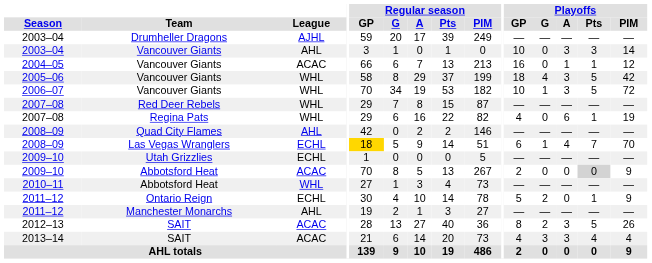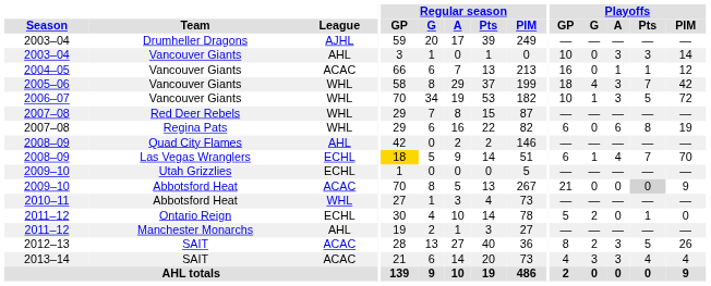 <table border="0" cellpadding="1" cellspacing="0" style="text-align:center; width:60em">
 <tr bgcolor="#e0e0e0">
 <th colspan="3" bgcolor="#ffffff"></th>
 <th rowspan="99" bgcolor="#ffffff"></th>
 <th colspan="5"><a href='#'>Regular season</a></th>
 <th rowspan="99" bgcolor="#ffffff"></th>
 <th colspan="5"><a href='#'>Playoffs</a></th>
 </tr>
 <tr bgcolor="#e0e0e0">
 <th><a href='#'>Season</a></th>
 <th>Team</th>
 <th>League</th>
 <th>GP</th>
 <th><a href='#'>G</a></th>
 <th><a href='#'>A</a></th>
 <th><a href='#'>Pts</a></th>
 <th><a href='#'>PIM</a></th>
 <th>GP</th>
 <th>G</th>
 <th>A</th>
 <th>Pts</th>
 <th>PIM</th>
 </tr>
 <tr>
 <td>2003–04</td>
 <td><a href='#'>Drumheller Dragons</a></td>
 <td><a href='#'>AJHL</a></td>
 <td>59</td>
 <td>20</td>
 <td>17</td>
 <td>39</td>
 <td>249</td>
 <td>—</td>
 <td>—</td>
 <td>—</td>
 <td>—</td>
 <td>—</td>
 </tr>
 <tr bgcolor="#f0f0f0">
 <td><a href='#'>2003–04</a></td>
 <td><a href='#'>Vancouver Giants</a></td>
 <td>AHL</td>
 <td>3</td>
 <td>1</td>
 <td>0</td>
 <td>1</td>
 <td>0</td>
 <td>10</td>
 <td>0</td>
 <td>3</td>
 <td>3</td>
 <td>14</td>
 </tr>
 <tr>
 <td><a href='#'>2004–05</a></td>
 <td>Vancouver Giants</td>
 <td>ACAC</td>
 <td>66</td>
 <td>6</td>
 <td>7</td>
 <td>13</td>
 <td>213</td>
 <td>16</td>
 <td>0</td>
 <td>1</td>
 <td>1</td>
 <td>12</td>
 </tr>
 <tr bgcolor="#f0f0f0">
 <td><a href='#'>2005–06</a></td>
 <td>Vancouver Giants</td>
 <td>WHL</td>
 <td>58</td>
 <td>8</td>
 <td>29</td>
 <td>37</td>
 <td>199</td>
 <td>18</td>
 <td>4</td>
 <td>3</td>
-<td>5</td>
+<td>7</td>
 <td>42</td>
 </tr>
 <tr>
 <td><a href='#'>2006–07</a></td>
 <td>Vancouver Giants</td>
 <td>WHL</td>
 <td>70</td>
 <td>34</td>
 <td>19</td>
 <td>53</td>
 <td>182</td>
 <td>10</td>
 <td>1</td>
 <td>3</td>
 <td>5</td>
 <td>72</td>
 </tr>
 <tr bgcolor="#f0f0f0">
 <td><a href='#'>2007–08</a></td>
 <td><a href='#'>Red Deer Rebels</a></td>
 <td>WHL</td>
 <td>29</td>
 <td>7</td>
 <td>8</td>
 <td>15</td>
 <td>87</td>
 <td>—</td>
 <td>—</td>
 <td>—</td>
 <td>—</td>
 <td>—</td>
 </tr>
 <tr>
 <td>2007–08</td>
 <td><a href='#'>Regina Pats</a></td>
 <td>WHL</td>
 <td>29</td>
 <td>6</td>
 <td>16</td>
 <td>22</td>
 <td>82</td>
-<td>4</td>
+<td>6</td>
 <td>0</td>
 <td>6</td>
-<td>1</td>
+<td>8</td>
 <td>19</td>
 </tr>
 <tr bgcolor="#f0f0f0">
 <td><a href='#'>2008–09</a></td>
 <td><a href='#'>Quad City Flames</a></td>
 <td><a href='#'>AHL</a></td>
 <td>42</td>
 <td>0</td>
 <td>2</td>
 <td>2</td>
 <td>146</td>
 <td>—</td>
 <td>—</td>
 <td>—</td>
 <td>—</td>
 <td>—</td>
 </tr>
 <tr>
 <td><a href='#'>2008–09</a></td>
 <td><a href='#'>Las Vegas Wranglers</a></td>
 <td><a href='#'>ECHL</a></td>
 <td style="background: gold;">18</td>
 <td>5</td>
 <td>9</td>
 <td>14</td>
 <td>51</td>
 <td>6</td>
 <td>1</td>
 <td>4</td>
 <td>7</td>
 <td>70</td>
 </tr>
 <tr bgcolor="#f0f0f0">
 <td><a href='#'>2009–10</a></td>
 <td><a href='#'>Utah Grizzlies</a></td>
 <td>ECHL</td>
 <td>1</td>
 <td>0</td>
 <td>0</td>
 <td>0</td>
 <td>5</td>
 <td>—</td>
 <td>—</td>
 <td>—</td>
 <td>—</td>
 <td>—</td>
 </tr>
 <tr>
 <td><a href='#'>2009–10</a></td>
 <td><a href='#'>Abbotsford Heat</a></td>
 <td><a href='#'>ACAC</a></td>
 <td>70</td>
 <td>8</td>
 <td>5</td>
 <td>13</td>
 <td>267</td>
-<td>2</td>
+<td>21</td>
 <td>0</td>
 <td>0</td>
 <td style="background: lightgrey;">0</td>
 <td>9</td>
 </tr>
 <tr bgcolor="#f0f0f0">
 <td><a href='#'>2010–11</a></td>
 <td>Abbotsford Heat</td>
 <td><a href='#'>WHL</a></td>
 <td>27</td>
 <td>1</td>
 <td>3</td>
 <td>4</td>
 <td>73</td>
 <td>—</td>
 <td>—</td>
 <td>—</td>
 <td>—</td>
 <td>—</td>
 </tr>
 <tr>
 <td><a href='#'>2011–12</a></td>
 <td><a href='#'>Ontario Reign</a></td>
 <td>ECHL</td>
 <td>30</td>
 <td>4</td>
 <td>10</td>
 <td>14</td>
 <td>78</td>
 <td>5</td>
 <td>2</td>
 <td>0</td>
 <td>1</td>
-<td>9</td>
+<td>0</td>
 </tr>
 <tr bgcolor="#f0f0f0">
 <td><a href='#'>2011–12</a></td>
 <td><a href='#'>Manchester Monarchs</a></td>
 <td>AHL</td>
 <td>19</td>
 <td>2</td>
 <td>1</td>
 <td>3</td>
 <td>27</td>
 <td>—</td>
 <td>—</td>
 <td>—</td>
 <td>—</td>
 <td>—</td>
 </tr>
 <tr>
 <td>2012–13</td>
 <td><a href='#'>SAIT</a></td>
 <td><a href='#'>ACAC</a></td>
 <td>28</td>
 <td>13</td>
 <td>27</td>
 <td>40</td>
 <td>36</td>
 <td>8</td>
 <td>2</td>
 <td>3</td>
 <td>5</td>
 <td>26</td>
 </tr>
 <tr bgcolor="#f0f0f0">
 <td>2013–14</td>
 <td>SAIT</td>
 <td>ACAC</td>
 <td>21</td>
 <td>6</td>
 <td>14</td>
 <td>20</td>
 <td>73</td>
 <td>4</td>
 <td>3</td>
 <td>3</td>
 <td>4</td>
 <td>4</td>
 </tr>
 <tr bgcolor="#e0e0e0">
 <th colspan="3">AHL totals</th>
 <th>139</th>
 <th>9</th>
 <th>10</th>
 <th>19</th>
 <th>486</th>
 <th>2</th>
 <th>0</th>
 <th>0</th>
 <th>0</th>
 <th>9</th>
 </tr>
 </table>
